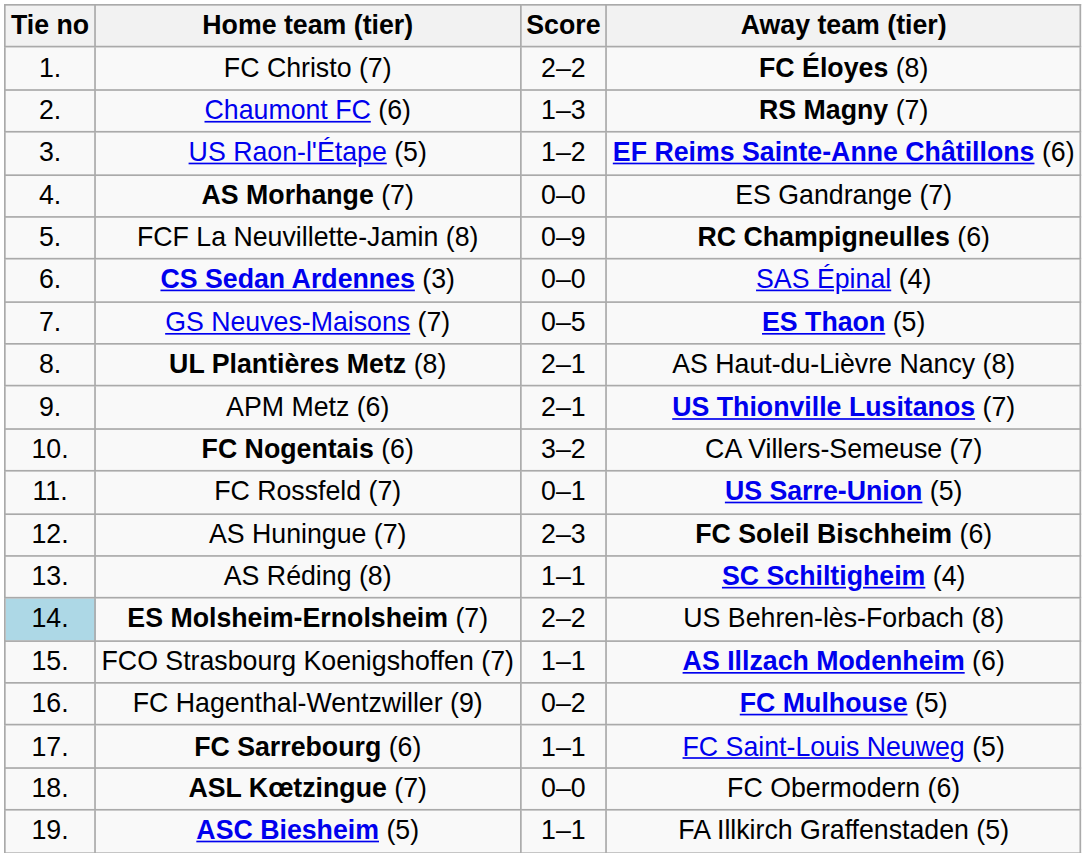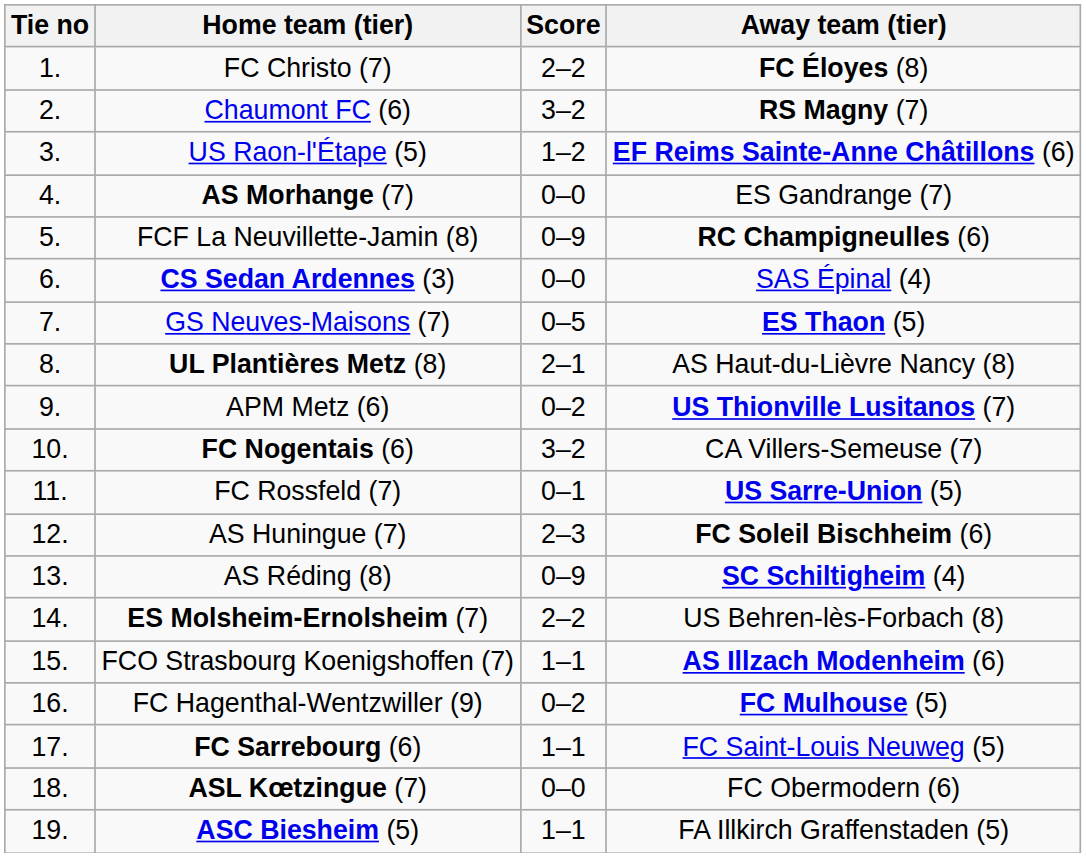 <table class="wikitable" style="text-align: center">
 <tr>
 <th>Tie no</th>
 <th>Home team (tier)</th>
 <th>Score</th>
 <th>Away team (tier)</th>
 </tr>
 <tr>
 <td>1.</td>
 <td>FC Christo (7)</td>
 <td>2–2 </td>
 <td><strong>FC Éloyes</strong> (8)</td>
 </tr>
 <tr>
 <td>2.</td>
 <td><a href='#'>Chaumont FC</a> (6)</td>
-<td>1–3</td>
+<td>3–2</td>
 <td><strong>RS Magny</strong> (7)</td>
 </tr>
 <tr>
 <td>3.</td>
 <td><a href='#'>US Raon-l'Étape</a> (5)</td>
 <td>1–2</td>
 <td><strong><a href='#'>EF Reims Sainte-Anne Châtillons</a></strong> (6)</td>
 </tr>
 <tr>
 <td>4.</td>
 <td><strong>AS Morhange</strong> (7)</td>
 <td>0–0 </td>
 <td>ES Gandrange (7)</td>
 </tr>
 <tr>
 <td>5.</td>
 <td>FCF La Neuvillette-Jamin (8)</td>
 <td>0–9</td>
 <td><strong>RC Champigneulles</strong> (6)</td>
 </tr>
 <tr>
 <td>6.</td>
 <td><strong><a href='#'>CS Sedan Ardennes</a></strong> (3)</td>
 <td>0–0 </td>
 <td><a href='#'>SAS Épinal</a> (4)</td>
 </tr>
 <tr>
 <td>7.</td>
 <td><a href='#'>GS Neuves-Maisons</a> (7)</td>
 <td>0–5</td>
 <td><strong><a href='#'>ES Thaon</a></strong> (5)</td>
 </tr>
 <tr>
 <td>8.</td>
 <td><strong>UL Plantières Metz</strong> (8)</td>
 <td>2–1</td>
 <td>AS Haut-du-Lièvre Nancy (8)</td>
 </tr>
 <tr>
 <td>9.</td>
 <td>APM Metz (6)</td>
-<td>2–1</td>
+<td>0–2</td>
 <td><strong><a href='#'>US Thionville Lusitanos</a></strong> (7)</td>
 </tr>
 <tr>
 <td>10.</td>
 <td><strong>FC Nogentais</strong> (6)</td>
 <td>3–2</td>
 <td>CA Villers-Semeuse (7)</td>
 </tr>
 <tr>
 <td>11.</td>
 <td>FC Rossfeld (7)</td>
 <td>0–1</td>
 <td><strong><a href='#'>US Sarre-Union</a></strong> (5)</td>
 </tr>
 <tr>
 <td>12.</td>
 <td>AS Huningue (7)</td>
 <td>2–3</td>
 <td><strong>FC Soleil Bischheim</strong> (6)</td>
 </tr>
 <tr>
 <td>13.</td>
 <td>AS Réding (8)</td>
-<td>1–1 </td>
+<td>0–9</td>
 <td><strong><a href='#'>SC Schiltigheim</a></strong> (4)</td>
 </tr>
 <tr>
-<td style="background: lightblue;">14.</td>
+<td>14.</td>
 <td><strong>ES Molsheim-Ernolsheim</strong> (7)</td>
 <td>2–2 </td>
 <td>US Behren-lès-Forbach (8)</td>
 </tr>
 <tr>
 <td>15.</td>
 <td>FCO Strasbourg Koenigshoffen (7)</td>
 <td>1–1 </td>
 <td><strong><a href='#'>AS Illzach Modenheim</a></strong> (6)</td>
 </tr>
 <tr>
 <td>16.</td>
 <td>FC Hagenthal-Wentzwiller (9)</td>
 <td>0–2</td>
 <td><strong><a href='#'>FC Mulhouse</a></strong> (5)</td>
 </tr>
 <tr>
 <td>17.</td>
 <td><strong>FC Sarrebourg</strong> (6)</td>
 <td>1–1 </td>
 <td><a href='#'>FC Saint-Louis Neuweg</a> (5)</td>
 </tr>
 <tr>
 <td>18.</td>
 <td><strong>ASL Kœtzingue</strong> (7)</td>
 <td>0–0 </td>
 <td>FC Obermodern (6)</td>
 </tr>
 <tr>
 <td>19.</td>
 <td><strong><a href='#'>ASC Biesheim</a></strong> (5)</td>
 <td>1–1 </td>
 <td>FA Illkirch Graffenstaden (5)</td>
 </tr>
 </table>
